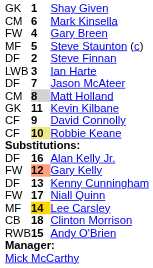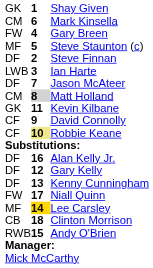 <table cellspacing="0" cellpadding="0" style="font-size:90%; margin:0.2em auto;">
 <tr>
 <th width="25"></th>
 <th width="25"></th>
 </tr>
 <tr>
 <td>GK</td>
 <td><strong>1</strong></td>
 <td><a href='#'>Shay Given</a></td>
 </tr>
 <tr>
 <td>CM</td>
 <td><strong>6</strong></td>
 <td><a href='#'>Mark Kinsella</a></td>
 </tr>
 <tr>
 <td>FW</td>
 <td><strong>4</strong></td>
 <td><a href='#'>Gary Breen</a></td>
 </tr>
 <tr>
 <td>MF</td>
 <td><strong>5</strong></td>
 <td><a href='#'>Steve Staunton</a> (<a href='#'>c</a>)</td>
 </tr>
 <tr>
 <td>DF</td>
 <td><strong>2</strong></td>
 <td><a href='#'>Steve Finnan</a></td>
 </tr>
 <tr>
 <td>LWB</td>
 <td><strong>3</strong></td>
 <td><a href='#'>Ian Harte</a></td>
 </tr>
 <tr>
 <td>DF</td>
 <td><strong>7</strong></td>
 <td><a href='#'>Jason McAteer</a></td>
 <td></td>
 </tr>
 <tr>
 <td>CM</td>
 <td style="background: lightgrey;"><strong>8</strong></td>
 <td><a href='#'>Matt Holland</a></td>
 </tr>
 <tr>
 <td>GK</td>
 <td><strong>11</strong></td>
 <td><a href='#'>Kevin Kilbane</a></td>
 <td></td>
 <td></td>
 </tr>
 <tr>
 <td>CF</td>
 <td><strong>9</strong></td>
 <td><a href='#'>David Connolly</a></td>
 </tr>
 <tr>
 <td>CF</td>
 <td style="background: khaki;"><strong>10</strong></td>
 <td><a href='#'>Robbie Keane</a></td>
 <td></td>
 <td></td>
 </tr>
 <tr>
 <td colspan=3><strong>Substitutions:</strong></td>
 </tr>
 <tr>
 <td>DF</td>
 <td><strong>16</strong></td>
 <td><a href='#'>Alan Kelly Jr.</a></td>
 </tr>
 <tr>
-<td>FW</td>
-<td style="background: lightsalmon;"><strong>12</strong></td>
+<td>DF</td>
+<td><strong>12</strong></td>
 <td><a href='#'>Gary Kelly</a></td>
 <td></td>
 <td></td>
 </tr>
 <tr>
 <td>DF</td>
 <td><strong>13</strong></td>
 <td><a href='#'>Kenny Cunningham</a></td>
 </tr>
 <tr>
 <td>FW</td>
 <td><strong>17</strong></td>
 <td><a href='#'>Niall Quinn</a></td>
 </tr>
 <tr>
 <td>MF</td>
 <td style="background: gold;"><strong>14</strong></td>
 <td><a href='#'>Lee Carsley</a></td>
 </tr>
 <tr>
 <td>CB</td>
 <td><strong>18</strong></td>
 <td><a href='#'>Clinton Morrison</a></td>
 <td></td>
 <td></td>
 </tr>
 <tr>
 <td>RWB</td>
 <td><strong>15</strong></td>
 <td><a href='#'>Andy O'Brien</a></td>
 </tr>
 <tr>
 <td colspan=3><strong>Manager:</strong></td>
 </tr>
 <tr>
 <td colspan="4"><a href='#'>Mick McCarthy</a></td>
 </tr>
 </table>
